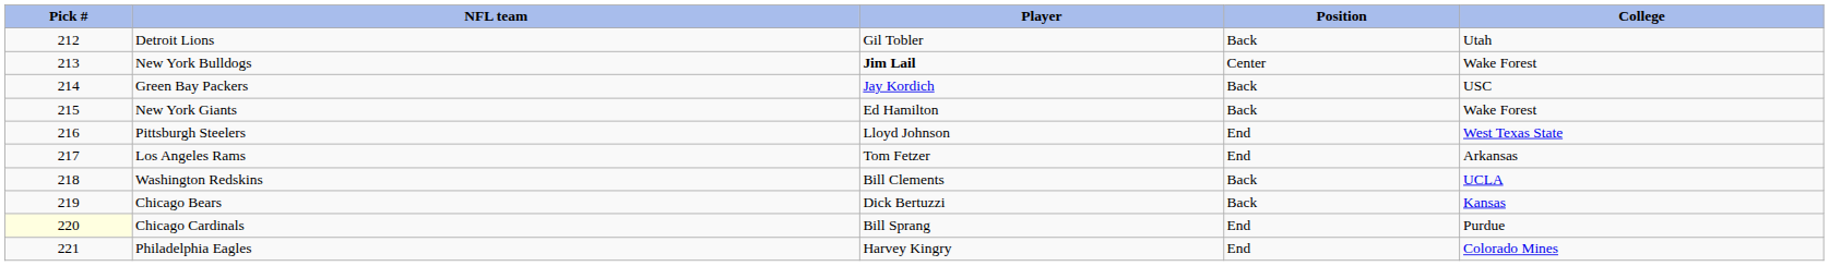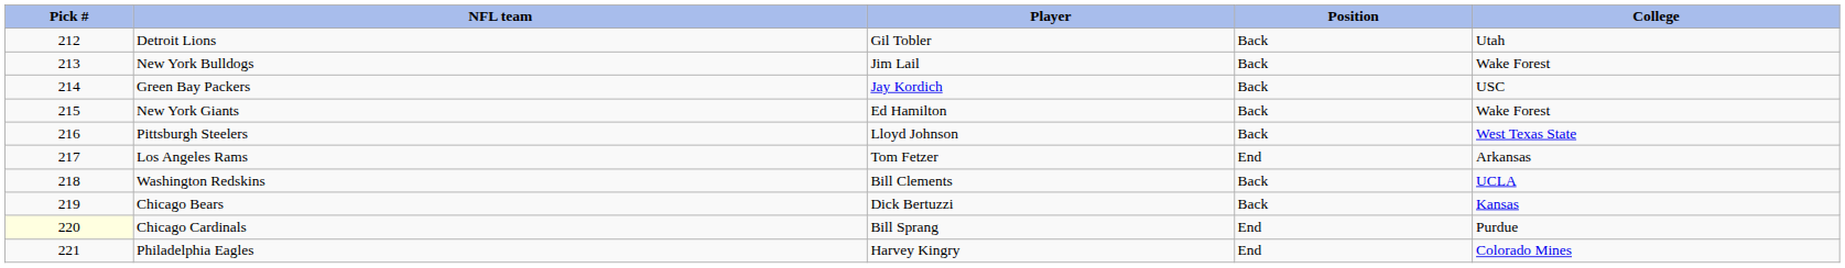 <table class="wikitable sortable sortable" style="width: 100%">
 <tr>
 <th style="background:#A8BDEC;" width=7%>Pick #</th>
 <th width=40% style="background:#A8BDEC;">NFL team</th>
 <th width=20% style="background:#A8BDEC;">Player</th>
 <th width=13% style="background:#A8BDEC;">Position</th>
 <th style="background:#A8BDEC;">College</th>
 </tr>
 <tr>
 <td align=center>212</td>
 <td>Detroit Lions</td>
 <td>Gil Tobler</td>
 <td>Back</td>
 <td>Utah</td>
 </tr>
 <tr>
 <td align=center>213</td>
 <td>New York Bulldogs</td>
-<td><strong>Jim Lail</strong></td>
-<td>Center</td>
+<td>Jim Lail</td>
+<td>Back</td>
 <td>Wake Forest</td>
 </tr>
 <tr>
 <td align=center>214</td>
 <td>Green Bay Packers</td>
 <td><a href='#'>Jay Kordich</a></td>
 <td>Back</td>
 <td>USC</td>
 </tr>
 <tr>
 <td align=center>215</td>
 <td>New York Giants</td>
 <td>Ed Hamilton</td>
 <td>Back</td>
 <td>Wake Forest</td>
 </tr>
 <tr>
 <td align=center>216</td>
 <td>Pittsburgh Steelers</td>
 <td>Lloyd Johnson</td>
-<td>End</td>
+<td>Back</td>
 <td><a href='#'>West Texas State</a></td>
 </tr>
 <tr>
 <td align=center>217</td>
 <td>Los Angeles Rams</td>
 <td>Tom Fetzer</td>
 <td>End</td>
 <td>Arkansas</td>
 </tr>
 <tr>
 <td align=center>218</td>
 <td>Washington Redskins</td>
 <td>Bill Clements</td>
 <td>Back</td>
 <td><a href='#'>UCLA</a></td>
 </tr>
 <tr>
 <td align=center>219</td>
 <td>Chicago Bears</td>
 <td>Dick Bertuzzi</td>
 <td>Back</td>
 <td><a href='#'>Kansas</a></td>
 </tr>
 <tr>
 <td align=center style="background: lightyellow;">220</td>
 <td>Chicago Cardinals</td>
 <td>Bill Sprang</td>
 <td>End</td>
 <td>Purdue</td>
 </tr>
 <tr>
 <td align=center>221</td>
 <td>Philadelphia Eagles</td>
 <td>Harvey Kingry</td>
 <td>End</td>
 <td><a href='#'>Colorado Mines</a></td>
 </tr>
 </table>
